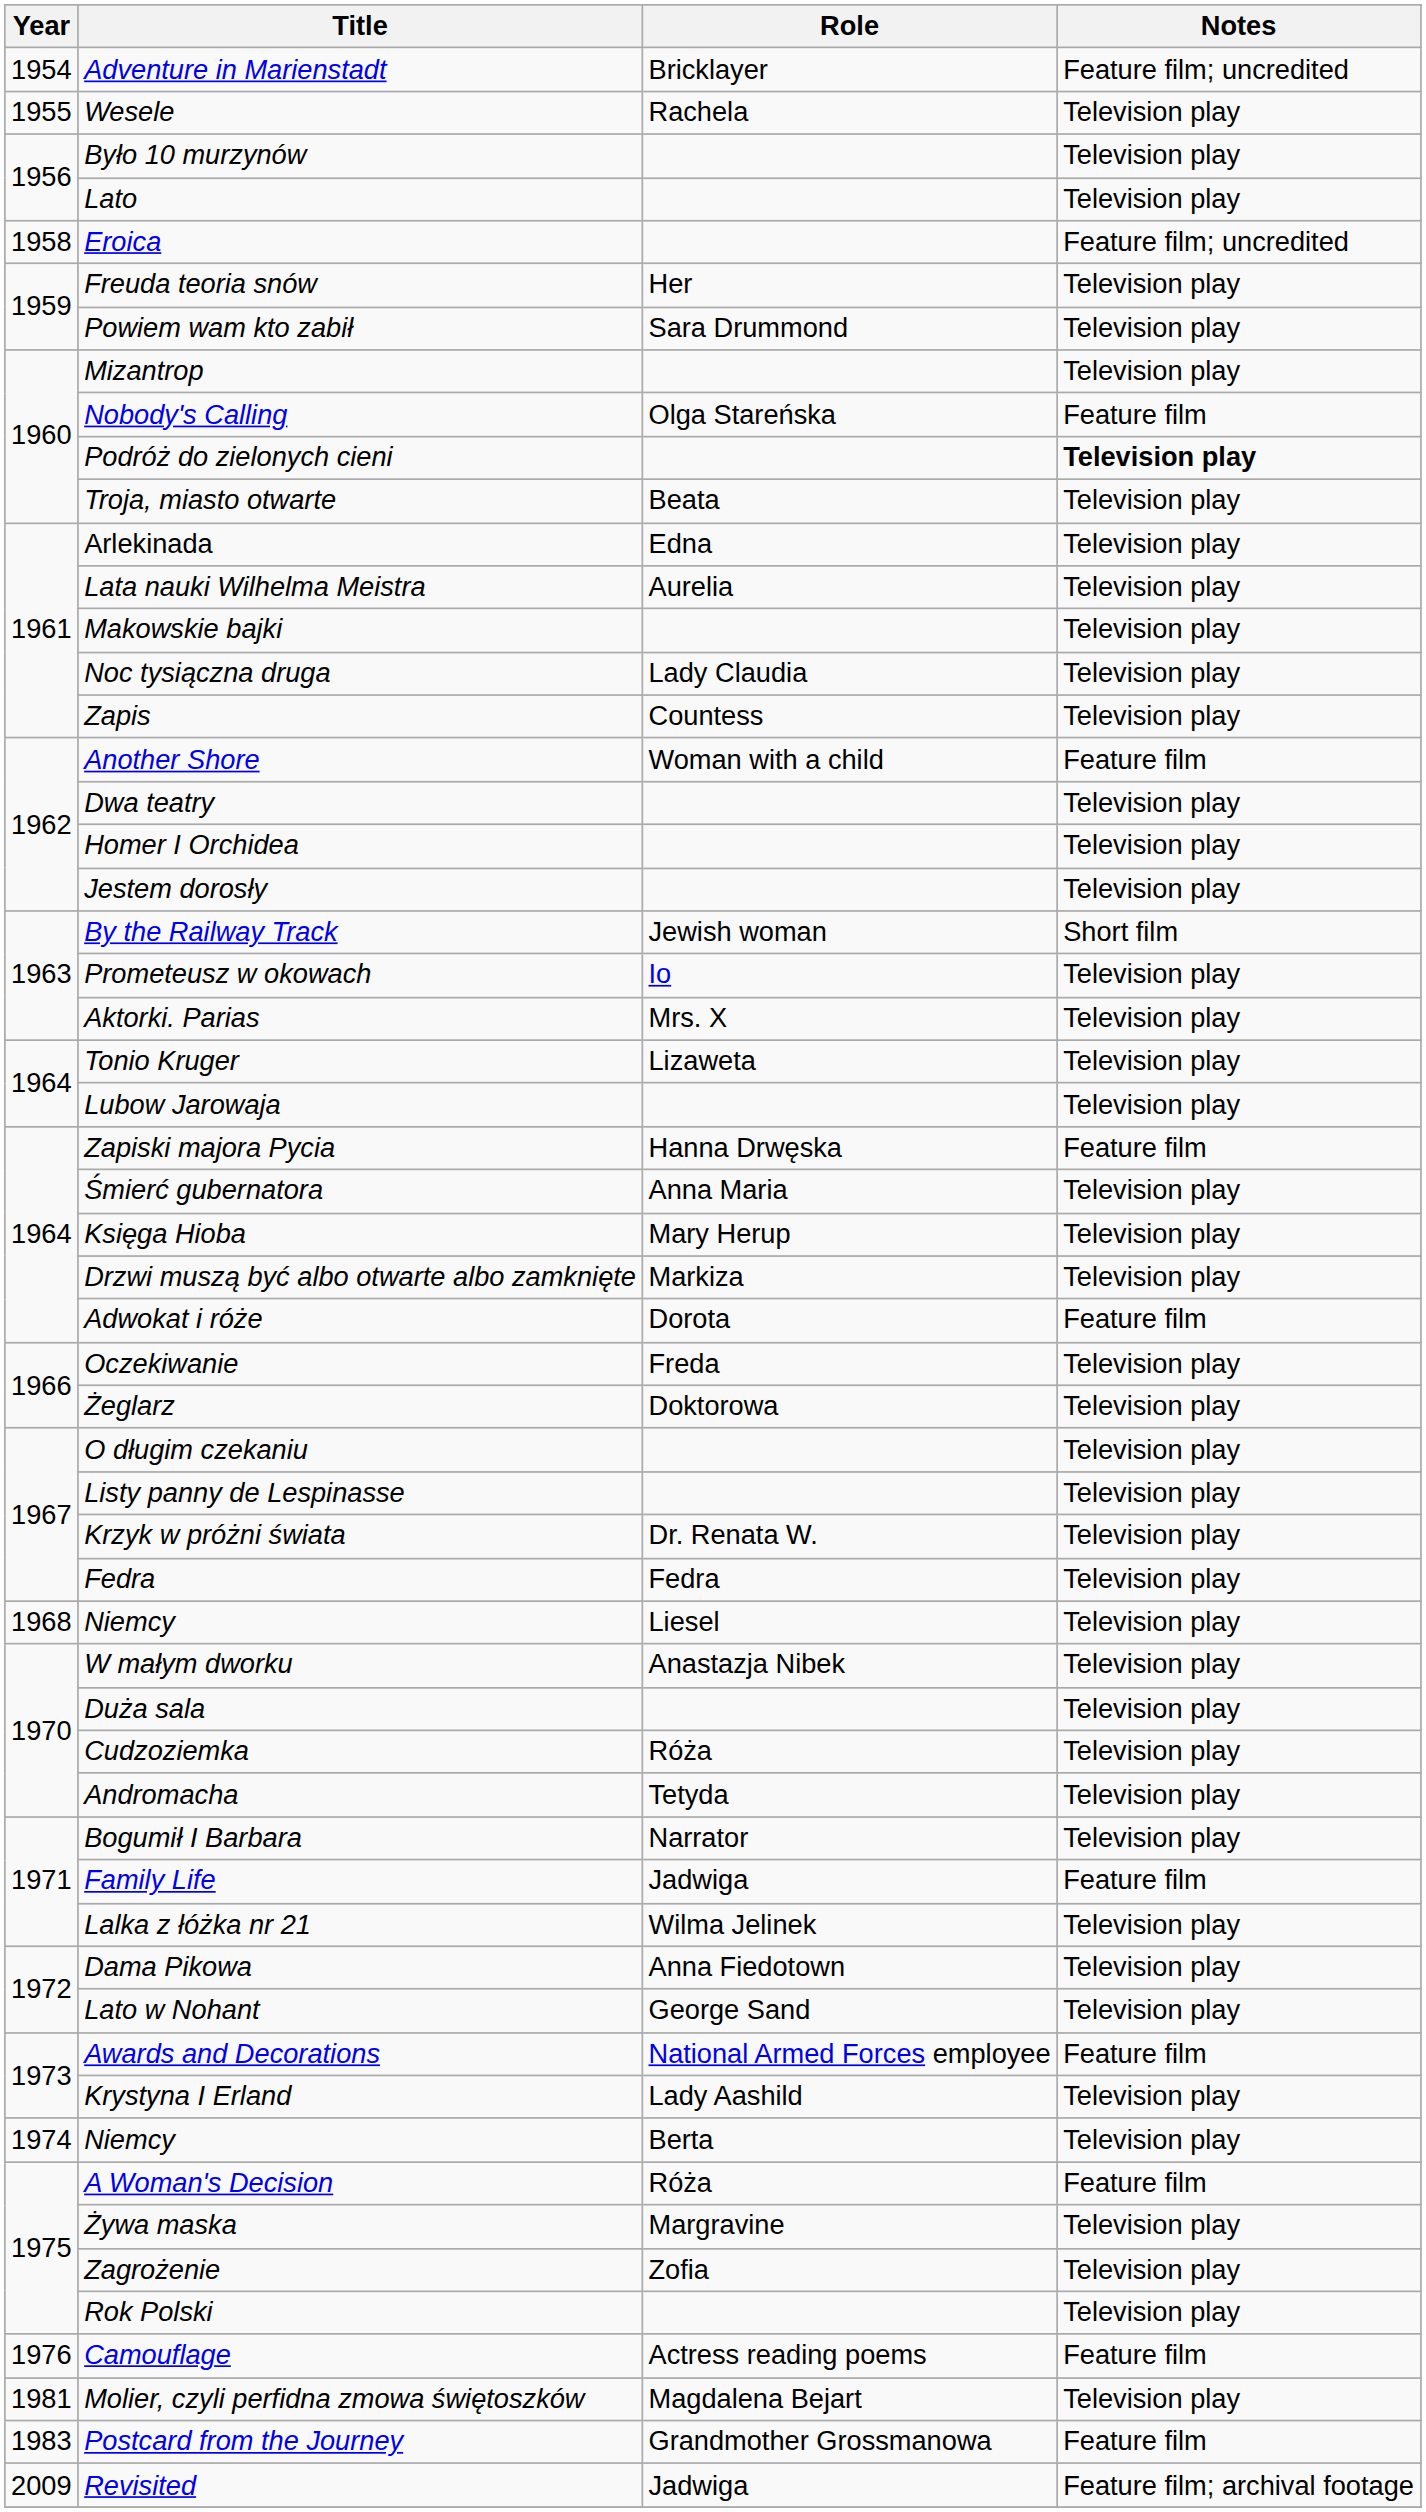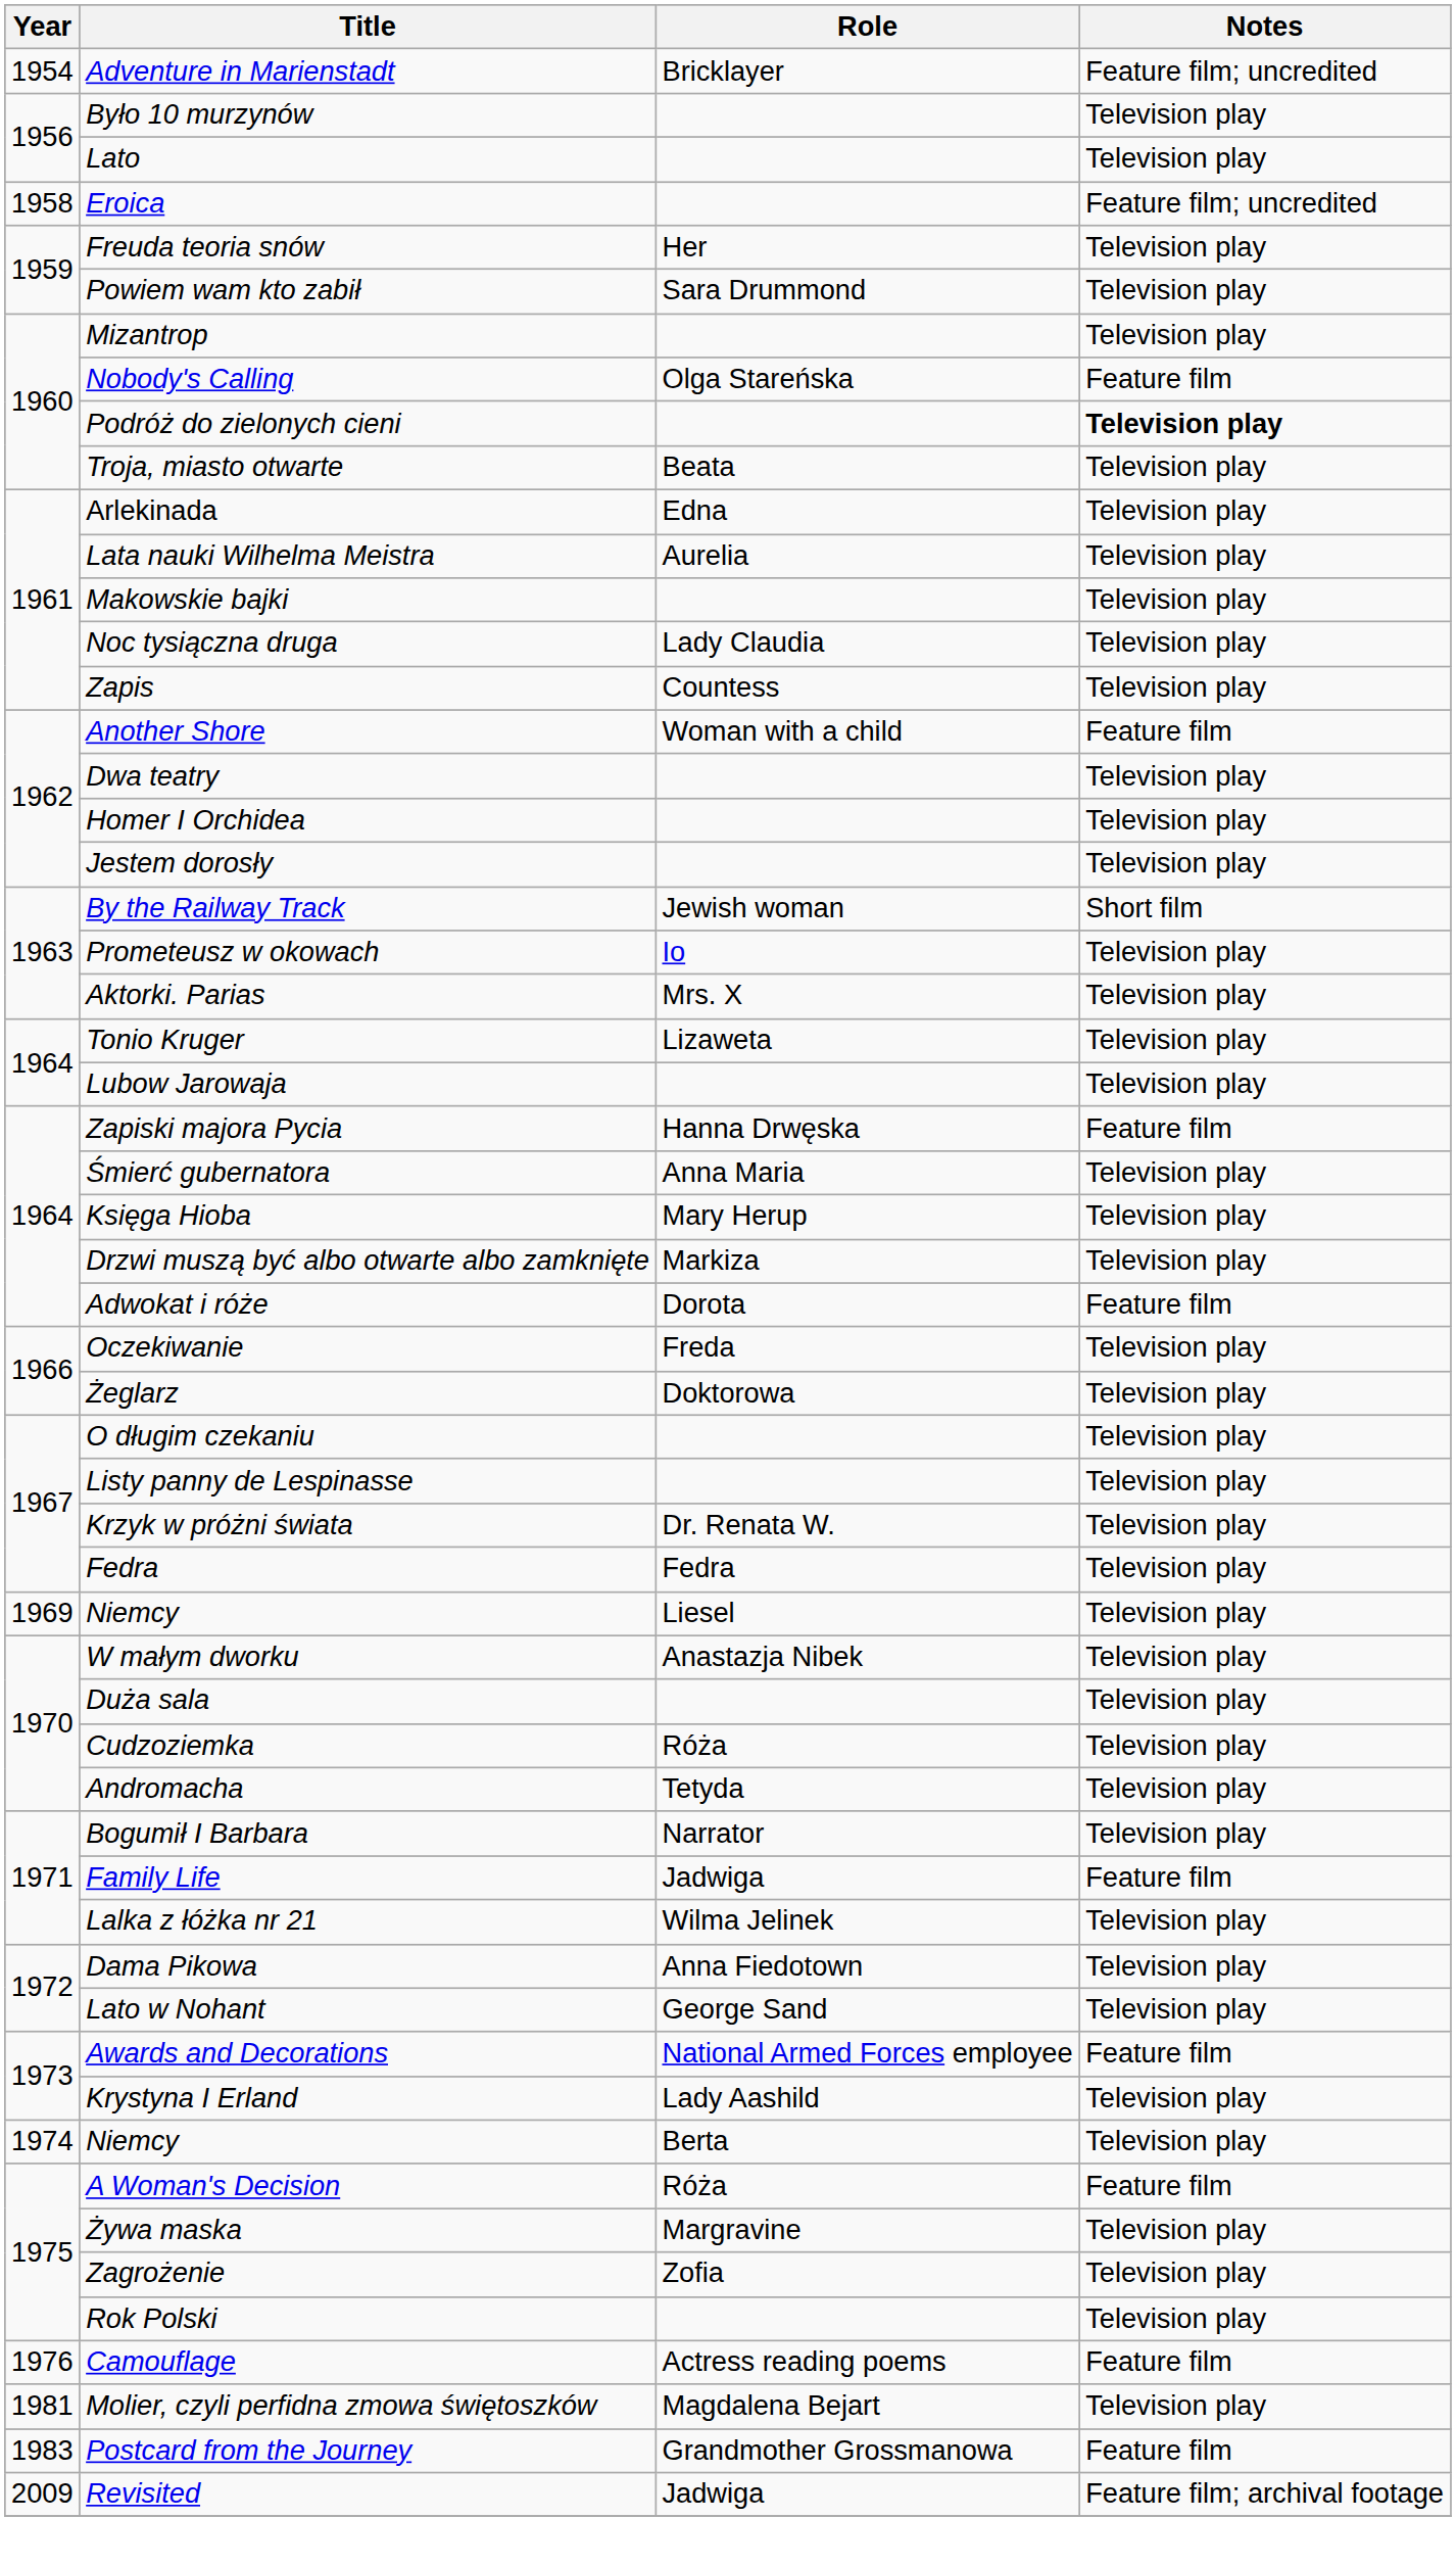 <table class="wikitable plainrowheaders sortable">
 <tr>
 <th scope="col">Year</th>
 <th scope="col">Title</th>
 <th scope="col">Role</th>
 <th scope="col" class="unsortable">Notes</th>
 </tr>
 <tr>
 <td>1954</td>
 <td><em><a href='#'>Adventure in Marienstadt</a></em></td>
 <td>Bricklayer</td>
 <td>Feature film; uncredited</td>
-</tr>
-<tr>
-<td>1955</td>
-<td><em>Wesele</em></td>
-<td>Rachela</td>
-<td>Television play</td>
 </tr>
 <tr>
 <td rowspan=2>1956</td>
 <td><em>Było 10 murzynów</em></td>
 <td></td>
 <td>Television play</td>
 </tr>
 <tr>
 <td><em>Lato</em></td>
 <td></td>
 <td>Television play</td>
 </tr>
 <tr>
 <td>1958</td>
 <td><em><a href='#'>Eroica</a></em></td>
 <td></td>
 <td>Feature film; uncredited</td>
 </tr>
 <tr>
 <td rowspan=2>1959</td>
 <td><em>Freuda teoria snów</em></td>
 <td>Her</td>
 <td>Television play</td>
 </tr>
 <tr>
 <td><em>Powiem wam kto zabił</em></td>
 <td>Sara Drummond</td>
 <td>Television play</td>
 </tr>
 <tr>
 <td rowspan=4>1960</td>
 <td><em>Mizantrop</em></td>
 <td></td>
 <td>Television play</td>
 </tr>
 <tr>
 <td><em><a href='#'>Nobody's Calling</a></em></td>
 <td>Olga Stareńska</td>
 <td>Feature film</td>
 </tr>
 <tr>
 <td><em>Podróż do zielonych cieni</em></td>
 <td></td>
 <td><strong>Television play</strong></td>
 </tr>
 <tr>
 <td><em>Troja, miasto otwarte</em></td>
 <td>Beata</td>
 <td>Television play</td>
 </tr>
 <tr>
 <td rowspan=5>1961</td>
 <td>Arlekinada</td>
 <td>Edna</td>
 <td>Television play</td>
 </tr>
 <tr>
 <td><em>Lata nauki Wilhelma Meistra</em></td>
 <td>Aurelia</td>
 <td>Television play</td>
 </tr>
 <tr>
 <td><em>Makowskie bajki</em></td>
 <td></td>
 <td>Television play</td>
 </tr>
 <tr>
 <td><em>Noc tysiączna druga</em></td>
 <td>Lady Claudia</td>
 <td>Television play</td>
 </tr>
 <tr>
 <td><em>Zapis</em></td>
 <td>Countess</td>
 <td>Television play</td>
 </tr>
 <tr>
 <td rowspan=4>1962</td>
 <td><em><a href='#'>Another Shore</a></em></td>
 <td>Woman with a child</td>
 <td>Feature film</td>
 </tr>
 <tr>
 <td><em>Dwa teatry</em></td>
 <td></td>
 <td>Television play</td>
 </tr>
 <tr>
 <td><em>Homer I Orchidea</em></td>
 <td></td>
 <td>Television play</td>
 </tr>
 <tr>
 <td><em>Jestem dorosły</em></td>
 <td></td>
 <td>Television play</td>
 </tr>
 <tr>
 <td rowspan=3>1963</td>
 <td><em><a href='#'>By the Railway Track</a></em></td>
 <td>Jewish woman</td>
 <td>Short film</td>
 </tr>
 <tr>
 <td><em>Prometeusz w okowach</em></td>
 <td><a href='#'>Io</a></td>
 <td>Television play</td>
 </tr>
 <tr>
 <td><em>Aktorki. Parias</em></td>
 <td>Mrs. X</td>
 <td>Television play</td>
 </tr>
 <tr>
 <td rowspan=2>1964</td>
 <td><em>Tonio Kruger</em></td>
 <td>Lizaweta</td>
 <td>Television play</td>
 </tr>
 <tr>
 <td><em>Lubow Jarowaja</em></td>
 <td></td>
 <td>Television play</td>
 </tr>
 <tr>
 <td rowspan=5>1964</td>
 <td><em>Zapiski majora Pycia</em></td>
 <td>Hanna Drwęska</td>
 <td>Feature film</td>
 </tr>
 <tr>
 <td><em>Śmierć gubernatora</em></td>
 <td>Anna Maria</td>
 <td>Television play</td>
 </tr>
 <tr>
 <td><em>Księga Hioba</em></td>
 <td>Mary Herup</td>
 <td>Television play</td>
 </tr>
 <tr>
 <td><em>Drzwi muszą być albo otwarte albo zamknięte</em></td>
 <td>Markiza</td>
 <td>Television play</td>
 </tr>
 <tr>
 <td><em>Adwokat i róże</em></td>
 <td>Dorota</td>
 <td>Feature film</td>
 </tr>
 <tr>
 <td rowspan=2>1966</td>
 <td><em>Oczekiwanie</em></td>
 <td>Freda</td>
 <td>Television play</td>
 </tr>
 <tr>
 <td><em>Żeglarz</em></td>
 <td>Doktorowa</td>
 <td>Television play</td>
 </tr>
 <tr>
 <td rowspan=4>1967</td>
 <td><em>O długim czekaniu</em></td>
 <td></td>
 <td>Television play</td>
 </tr>
 <tr>
 <td><em>Listy panny de Lespinasse</em></td>
 <td></td>
 <td>Television play</td>
 </tr>
 <tr>
 <td><em>Krzyk w próżni świata</em></td>
 <td>Dr. Renata W.</td>
 <td>Television play</td>
 </tr>
 <tr>
 <td><em>Fedra</em></td>
 <td>Fedra</td>
 <td>Television play</td>
 </tr>
 <tr>
-<td>1968</td>
+<td>1969</td>
 <td><em>Niemcy</em></td>
 <td>Liesel</td>
 <td>Television play</td>
 </tr>
 <tr>
 <td rowspan=4>1970</td>
 <td><em>W małym dworku</em></td>
 <td>Anastazja Nibek</td>
 <td>Television play</td>
 </tr>
 <tr>
 <td><em>Duża sala</em></td>
 <td></td>
 <td>Television play</td>
 </tr>
 <tr>
 <td><em>Cudzoziemka</em></td>
 <td>Róża</td>
 <td>Television play</td>
 </tr>
 <tr>
 <td><em>Andromacha</em></td>
 <td>Tetyda</td>
 <td>Television play</td>
 </tr>
 <tr>
 <td rowspan=3>1971</td>
 <td><em>Bogumił I Barbara</em></td>
 <td>Narrator</td>
 <td>Television play</td>
 </tr>
 <tr>
 <td><em><a href='#'>Family Life</a></em></td>
 <td>Jadwiga</td>
 <td>Feature film</td>
 </tr>
 <tr>
 <td><em>Lalka z łóżka nr 21</em></td>
 <td>Wilma Jelinek</td>
 <td>Television play</td>
 </tr>
 <tr>
 <td rowspan=2>1972</td>
 <td><em>Dama Pikowa</em></td>
 <td>Anna Fiedotown</td>
 <td>Television play</td>
 </tr>
 <tr>
 <td><em>Lato w Nohant</em></td>
 <td>George Sand</td>
 <td>Television play</td>
 </tr>
 <tr>
 <td rowspan=2>1973</td>
 <td><em><a href='#'>Awards and Decorations</a></em></td>
 <td><a href='#'>National Armed Forces</a> employee</td>
 <td>Feature film</td>
 </tr>
 <tr>
 <td><em>Krystyna I Erland</em></td>
 <td>Lady Aashild</td>
 <td>Television play</td>
 </tr>
 <tr>
 <td>1974</td>
 <td><em>Niemcy</em></td>
 <td>Berta</td>
 <td>Television play</td>
 </tr>
 <tr>
 <td rowspan=4>1975</td>
 <td><em><a href='#'>A Woman's Decision</a></em></td>
 <td>Róża</td>
 <td>Feature film</td>
 </tr>
 <tr>
 <td><em>Żywa maska</em></td>
 <td>Margravine</td>
 <td>Television play</td>
 </tr>
 <tr>
 <td><em>Zagrożenie</em></td>
 <td>Zofia</td>
 <td>Television play</td>
 </tr>
 <tr>
 <td><em>Rok Polski</em></td>
 <td></td>
 <td>Television play</td>
 </tr>
 <tr>
 <td>1976</td>
 <td><em><a href='#'>Camouflage</a></em></td>
 <td>Actress reading poems</td>
 <td>Feature film</td>
 </tr>
 <tr>
 <td>1981</td>
 <td><em>Molier, czyli perfidna zmowa świętoszków</em></td>
 <td>Magdalena Bejart</td>
 <td>Television play</td>
 </tr>
 <tr>
 <td>1983</td>
 <td><em><a href='#'>Postcard from the Journey</a></em></td>
 <td>Grandmother Grossmanowa</td>
 <td>Feature film</td>
 </tr>
 <tr>
 <td>2009</td>
 <td><em><a href='#'>Revisited</a></em></td>
 <td>Jadwiga</td>
 <td>Feature film; archival footage</td>
 </tr>
 <tr>
 </tr>
 </table>
